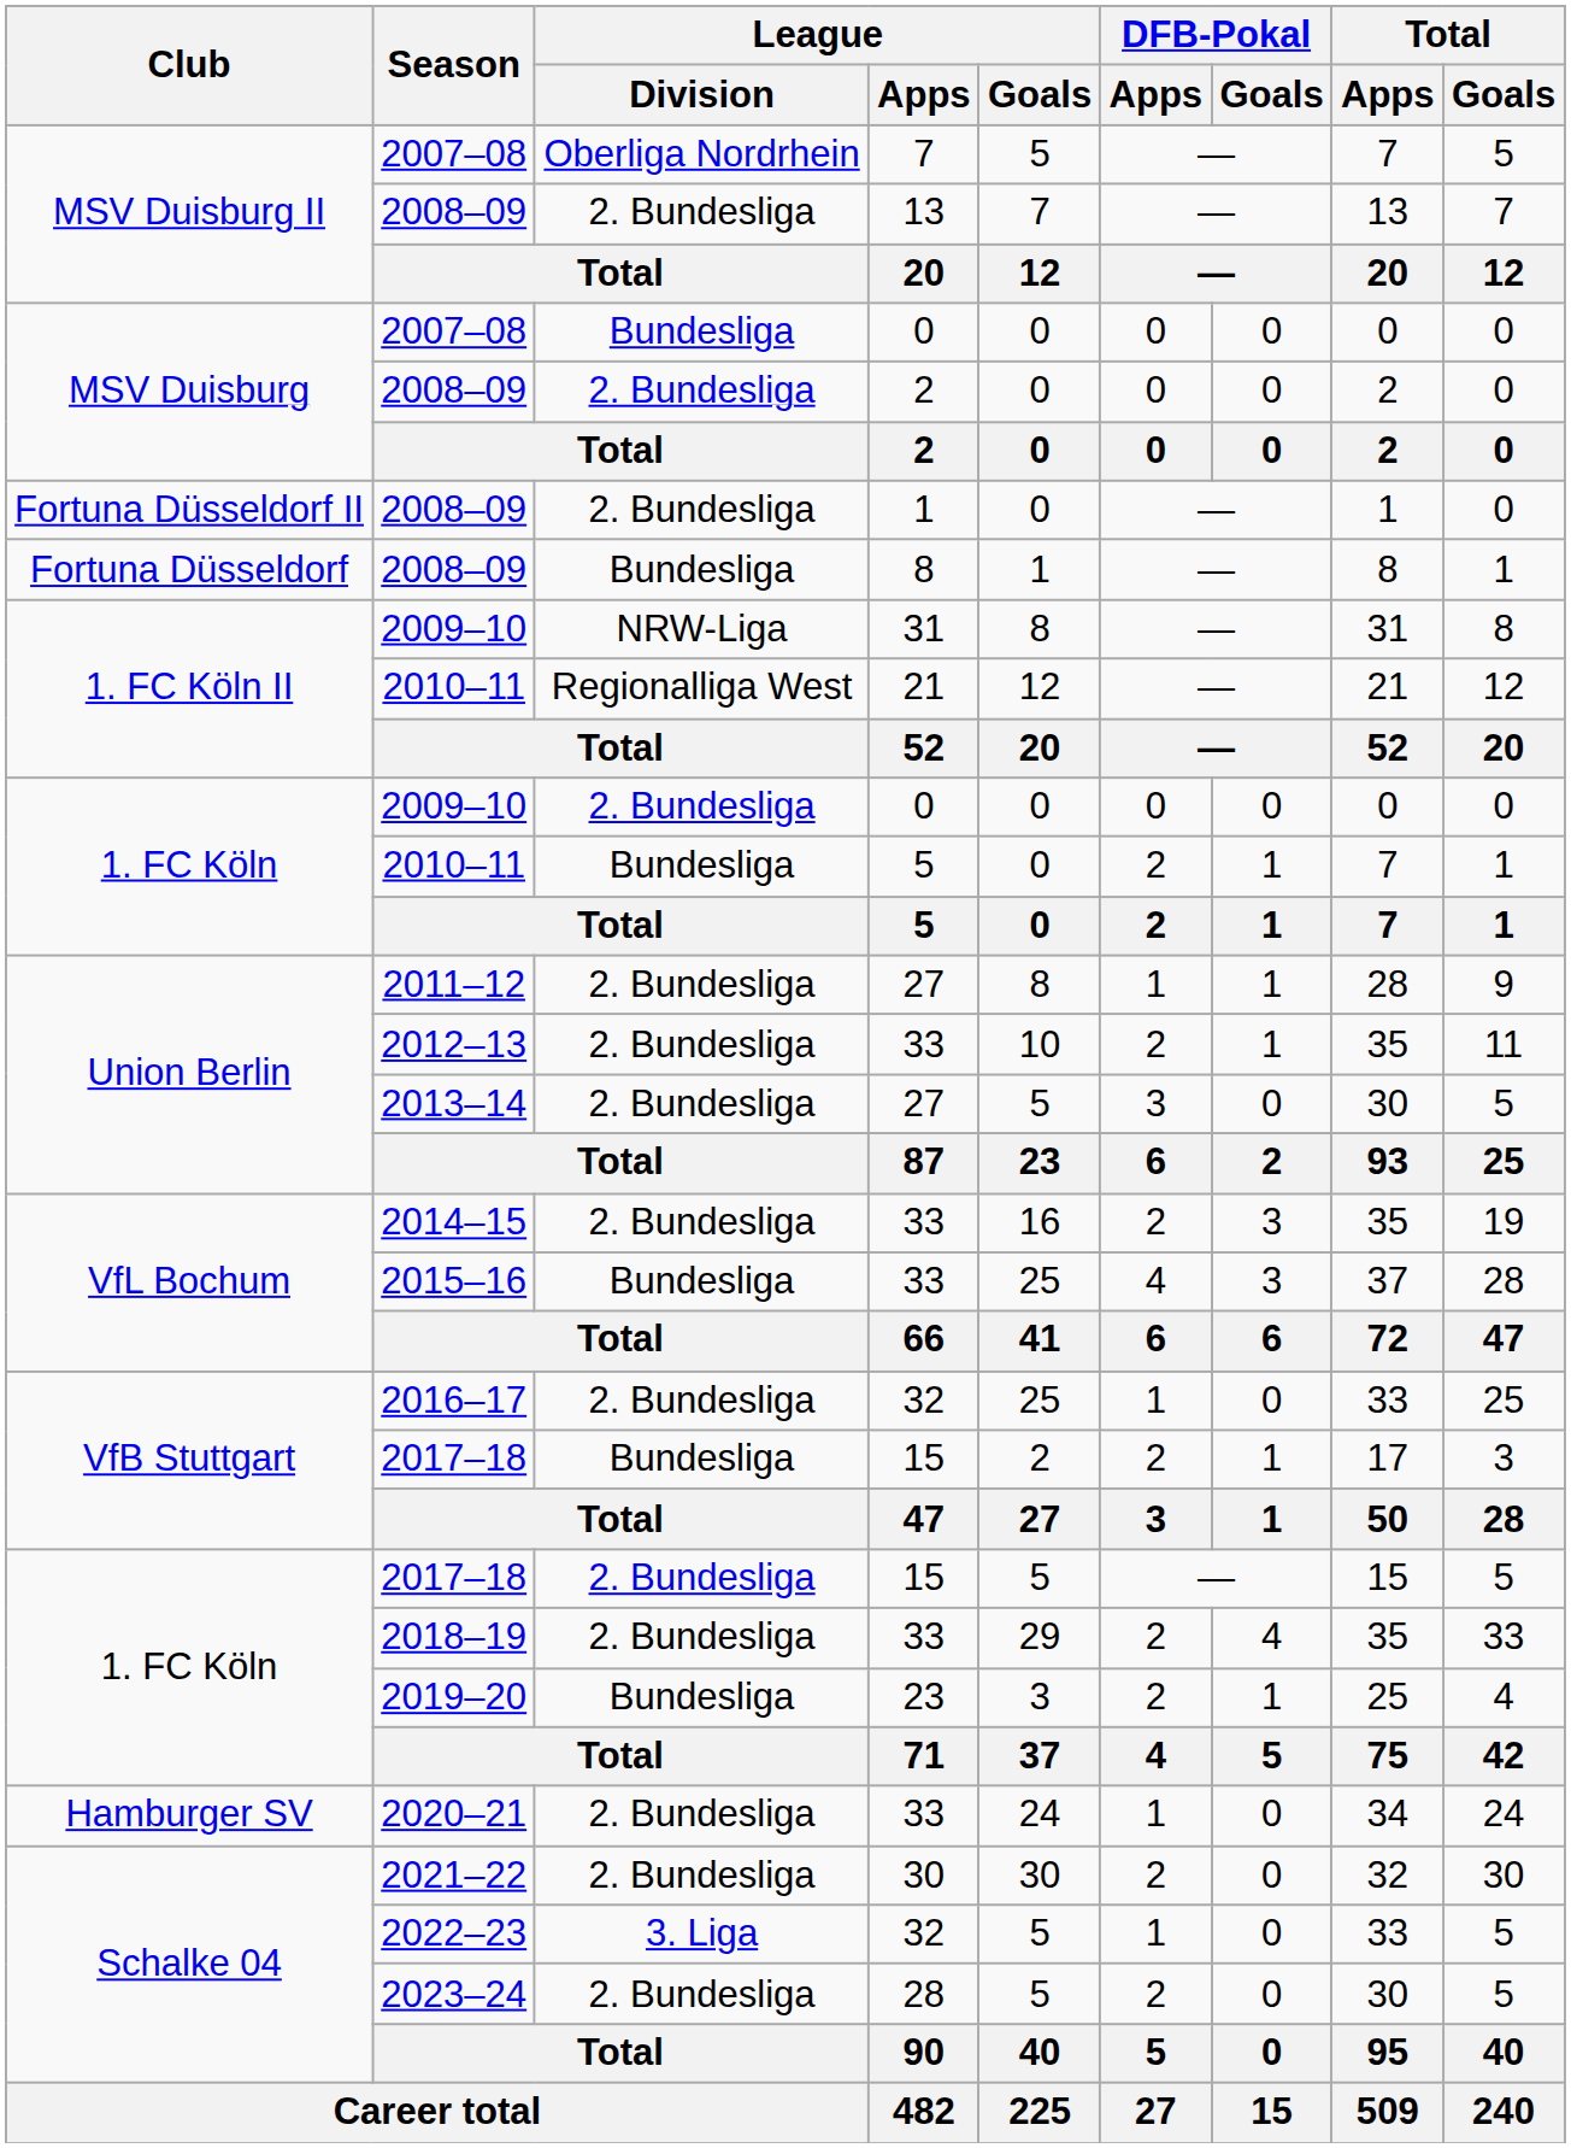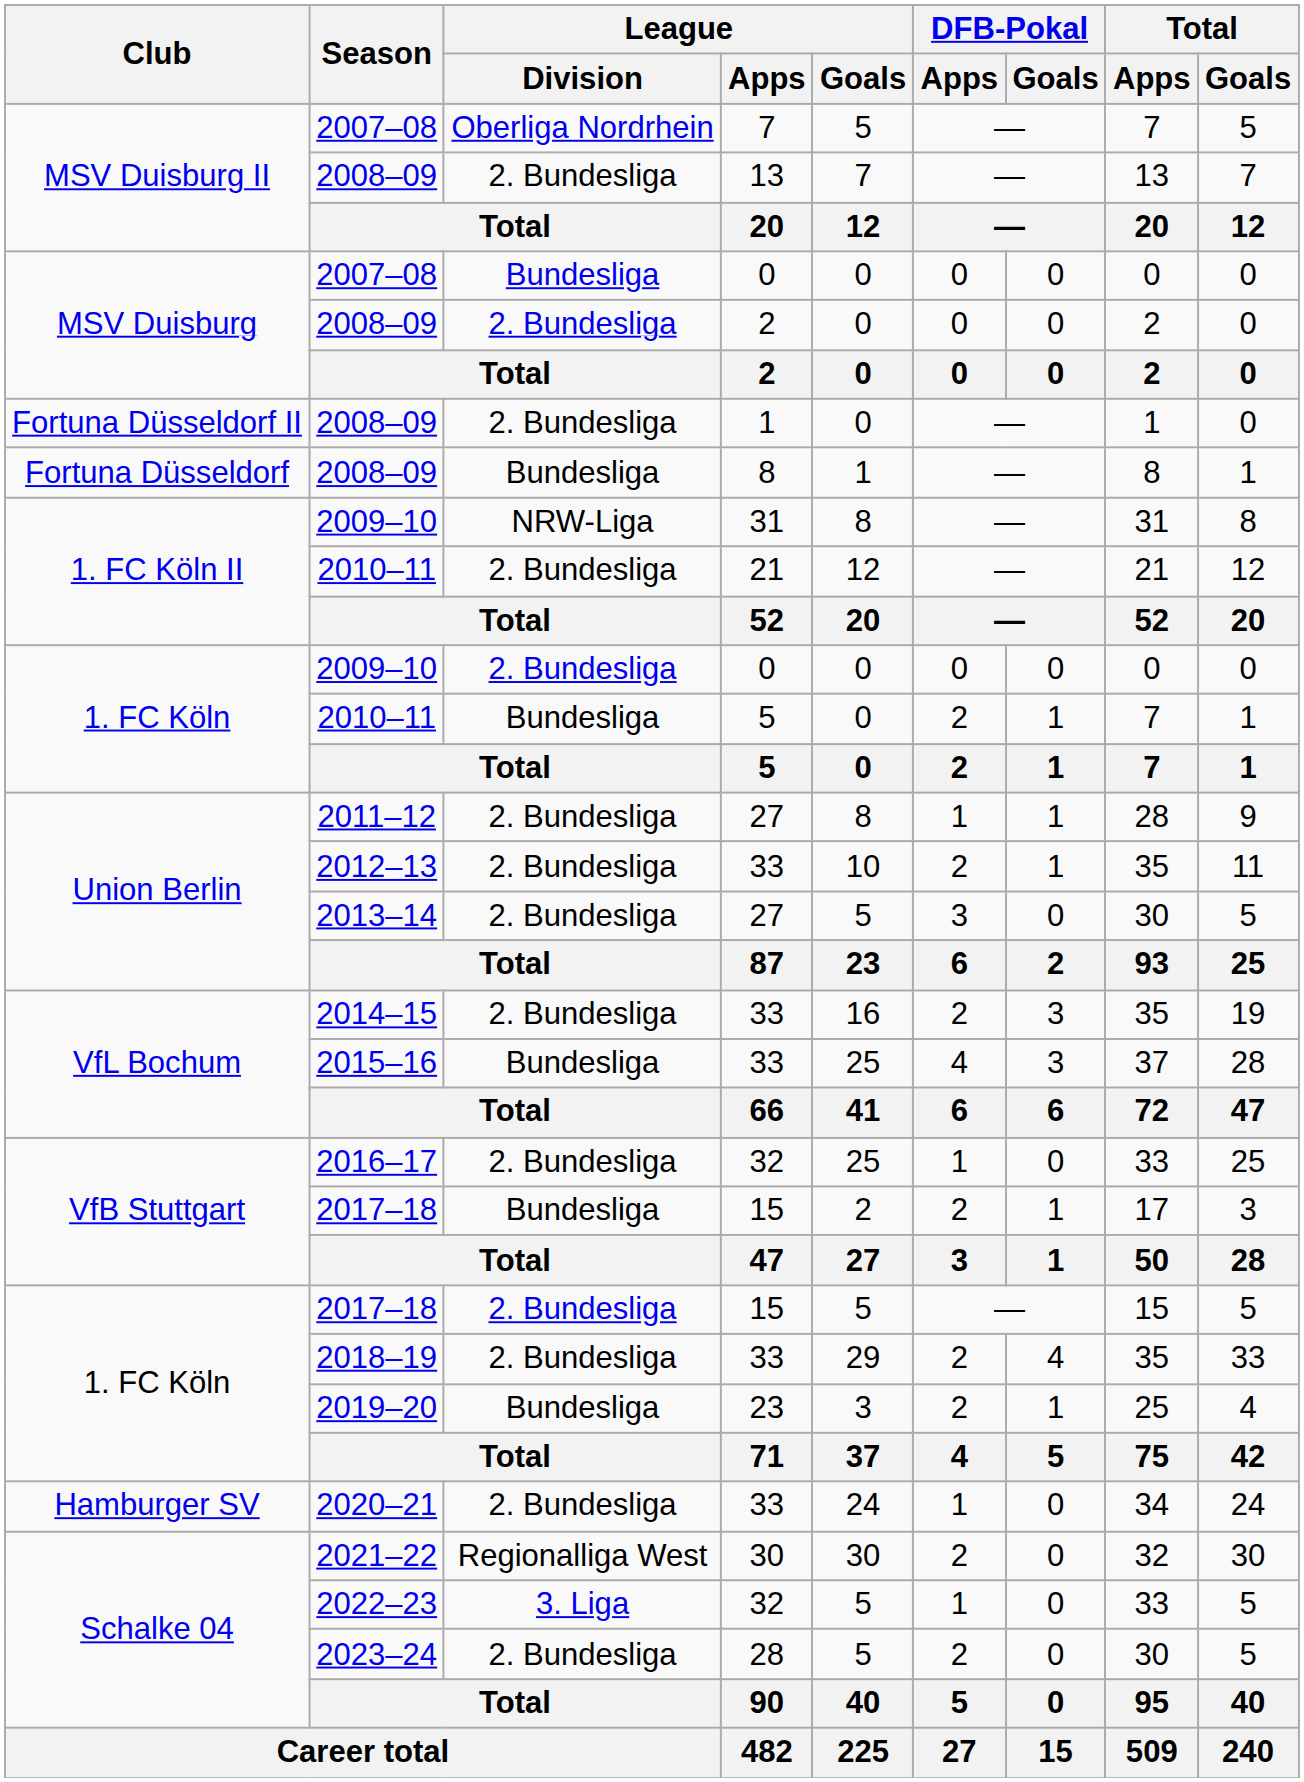 <table class="wikitable" style="text-align:center">
 <tr>
 <th rowspan="2">Club</th>
 <th rowspan="2">Season</th>
 <th colspan="3">League</th>
 <th colspan="2"><a href='#'>DFB-Pokal</a></th>
 <th colspan="2">Total</th>
 </tr>
 <tr>
 <th>Division</th>
 <th>Apps</th>
 <th>Goals</th>
 <th>Apps</th>
 <th>Goals</th>
 <th>Apps</th>
 <th>Goals</th>
 </tr>
 <tr>
 <td rowspan="3"><a href='#'>MSV Duisburg II</a></td>
 <td><a href='#'>2007–08</a></td>
 <td><a href='#'>Oberliga Nordrhein</a></td>
 <td>7</td>
 <td>5</td>
 <td colspan="2">—</td>
 <td>7</td>
 <td>5</td>
 </tr>
 <tr>
 <td><a href='#'>2008–09</a></td>
 <td>2. Bundesliga</td>
 <td>13</td>
 <td>7</td>
 <td colspan="2">—</td>
 <td>13</td>
 <td>7</td>
 </tr>
 <tr>
 <th colspan="2">Total</th>
 <th>20</th>
 <th>12</th>
 <th colspan="2">—</th>
 <th>20</th>
 <th>12</th>
 </tr>
 <tr>
 <td rowspan="3"><a href='#'>MSV Duisburg</a></td>
 <td><a href='#'>2007–08</a></td>
 <td><a href='#'>Bundesliga</a></td>
 <td>0</td>
 <td>0</td>
 <td>0</td>
 <td>0</td>
 <td>0</td>
 <td>0</td>
 </tr>
 <tr>
 <td><a href='#'>2008–09</a></td>
 <td><a href='#'>2. Bundesliga</a></td>
 <td>2</td>
 <td>0</td>
 <td>0</td>
 <td>0</td>
 <td>2</td>
 <td>0</td>
 </tr>
 <tr>
 <th colspan="2">Total</th>
 <th>2</th>
 <th>0</th>
 <th>0</th>
 <th>0</th>
 <th>2</th>
 <th>0</th>
 </tr>
 <tr>
 <td><a href='#'>Fortuna Düsseldorf II</a></td>
 <td><a href='#'>2008–09</a></td>
 <td>2. Bundesliga</td>
 <td>1</td>
 <td>0</td>
 <td colspan="2">—</td>
 <td>1</td>
 <td>0</td>
 </tr>
 <tr>
 <td><a href='#'>Fortuna Düsseldorf</a></td>
 <td><a href='#'>2008–09</a></td>
 <td>Bundesliga</td>
 <td>8</td>
 <td>1</td>
 <td colspan="2">—</td>
 <td>8</td>
 <td>1</td>
 </tr>
 <tr>
 <td rowspan="3"><a href='#'>1. FC Köln II</a></td>
 <td><a href='#'>2009–10</a></td>
 <td>NRW-Liga</td>
 <td>31</td>
 <td>8</td>
 <td colspan="2">—</td>
 <td>31</td>
 <td>8</td>
 </tr>
 <tr>
 <td><a href='#'>2010–11</a></td>
-<td>Regionalliga West</td>
+<td>2. Bundesliga</td>
 <td>21</td>
 <td>12</td>
 <td colspan="2">—</td>
 <td>21</td>
 <td>12</td>
 </tr>
 <tr>
 <th colspan="2">Total</th>
 <th>52</th>
 <th>20</th>
 <th colspan="2">—</th>
 <th>52</th>
 <th>20</th>
 </tr>
 <tr>
 <td rowspan="3"><a href='#'>1. FC Köln</a></td>
 <td><a href='#'>2009–10</a></td>
 <td><a href='#'>2. Bundesliga</a></td>
 <td>0</td>
 <td>0</td>
 <td>0</td>
 <td>0</td>
 <td>0</td>
 <td>0</td>
 </tr>
 <tr>
 <td><a href='#'>2010–11</a></td>
 <td>Bundesliga</td>
 <td>5</td>
 <td>0</td>
 <td>2</td>
 <td>1</td>
 <td>7</td>
 <td>1</td>
 </tr>
 <tr>
 <th colspan="2">Total</th>
 <th>5</th>
 <th>0</th>
 <th>2</th>
 <th>1</th>
 <th>7</th>
 <th>1</th>
 </tr>
 <tr>
 <td rowspan="4"><a href='#'>Union Berlin</a></td>
 <td><a href='#'>2011–12</a></td>
 <td>2. Bundesliga</td>
 <td>27</td>
 <td>8</td>
 <td>1</td>
 <td>1</td>
 <td>28</td>
 <td>9</td>
 </tr>
 <tr>
 <td><a href='#'>2012–13</a></td>
 <td>2. Bundesliga</td>
 <td>33</td>
 <td>10</td>
 <td>2</td>
 <td>1</td>
 <td>35</td>
 <td>11</td>
 </tr>
 <tr>
 <td><a href='#'>2013–14</a></td>
 <td>2. Bundesliga</td>
 <td>27</td>
 <td>5</td>
 <td>3</td>
 <td>0</td>
 <td>30</td>
 <td>5</td>
 </tr>
 <tr>
 <th colspan="2">Total</th>
 <th>87</th>
 <th>23</th>
 <th>6</th>
 <th>2</th>
 <th>93</th>
 <th>25</th>
 </tr>
 <tr>
 <td rowspan="3"><a href='#'>VfL Bochum</a></td>
 <td><a href='#'>2014–15</a></td>
 <td>2. Bundesliga</td>
 <td>33</td>
 <td>16</td>
 <td>2</td>
 <td>3</td>
 <td>35</td>
 <td>19</td>
 </tr>
 <tr>
 <td><a href='#'>2015–16</a></td>
 <td>Bundesliga</td>
 <td>33</td>
 <td>25</td>
 <td>4</td>
 <td>3</td>
 <td>37</td>
 <td>28</td>
 </tr>
 <tr>
 <th colspan="2">Total</th>
 <th>66</th>
 <th>41</th>
 <th>6</th>
 <th>6</th>
 <th>72</th>
 <th>47</th>
 </tr>
 <tr>
 <td rowspan="3"><a href='#'>VfB Stuttgart</a></td>
 <td><a href='#'>2016–17</a></td>
 <td>2. Bundesliga</td>
 <td>32</td>
 <td>25</td>
 <td>1</td>
 <td>0</td>
 <td>33</td>
 <td>25</td>
 </tr>
 <tr>
 <td><a href='#'>2017–18</a></td>
 <td>Bundesliga</td>
 <td>15</td>
 <td>2</td>
 <td>2</td>
 <td>1</td>
 <td>17</td>
 <td>3</td>
 </tr>
 <tr>
 <th colspan="2">Total</th>
 <th>47</th>
 <th>27</th>
 <th>3</th>
 <th>1</th>
 <th>50</th>
 <th>28</th>
 </tr>
 <tr>
 <td rowspan="4">1. FC Köln</td>
 <td><a href='#'>2017–18</a></td>
 <td><a href='#'>2. Bundesliga</a></td>
 <td>15</td>
 <td>5</td>
 <td colspan="2">—</td>
 <td>15</td>
 <td>5</td>
 </tr>
 <tr>
 <td><a href='#'>2018–19</a></td>
 <td>2. Bundesliga</td>
 <td>33</td>
 <td>29</td>
 <td>2</td>
 <td>4</td>
 <td>35</td>
 <td>33</td>
 </tr>
 <tr>
 <td><a href='#'>2019–20</a></td>
 <td>Bundesliga</td>
 <td>23</td>
 <td>3</td>
 <td>2</td>
 <td>1</td>
 <td>25</td>
 <td>4</td>
 </tr>
 <tr>
 <th colspan="2">Total</th>
 <th>71</th>
 <th>37</th>
 <th>4</th>
 <th>5</th>
 <th>75</th>
 <th>42</th>
 </tr>
 <tr>
 <td><a href='#'>Hamburger SV</a></td>
 <td><a href='#'>2020–21</a></td>
 <td>2. Bundesliga</td>
 <td>33</td>
 <td>24</td>
 <td>1</td>
 <td>0</td>
 <td>34</td>
 <td>24</td>
 </tr>
 <tr>
 <td rowspan=4><a href='#'>Schalke 04</a></td>
 <td><a href='#'>2021–22</a></td>
-<td>2. Bundesliga</td>
+<td>Regionalliga West</td>
 <td>30</td>
 <td>30</td>
 <td>2</td>
 <td>0</td>
 <td>32</td>
 <td>30</td>
 </tr>
 <tr>
 <td><a href='#'>2022–23</a></td>
 <td><a href='#'>3. Liga</a></td>
 <td>32</td>
 <td>5</td>
 <td>1</td>
 <td>0</td>
 <td>33</td>
 <td>5</td>
 </tr>
 <tr>
 <td><a href='#'>2023–24</a></td>
 <td>2. Bundesliga</td>
 <td>28</td>
 <td>5</td>
 <td>2</td>
 <td>0</td>
 <td>30</td>
 <td>5</td>
 </tr>
 <tr>
 <th colspan=2>Total</th>
 <th>90</th>
 <th>40</th>
 <th>5</th>
 <th>0</th>
 <th>95</th>
 <th>40</th>
 </tr>
 <tr>
 <th colspan="3">Career total</th>
 <th>482</th>
 <th>225</th>
 <th>27</th>
 <th>15</th>
 <th>509</th>
 <th>240</th>
 </tr>
 </table>
